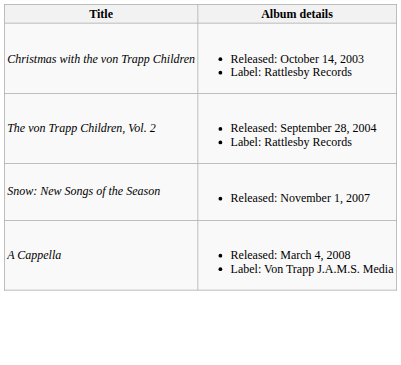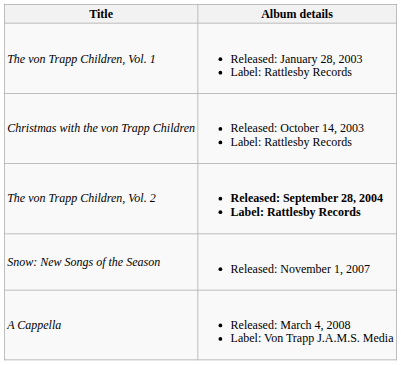 <table class="wikitable">
 <tr>
 <th>Title</th>
 <th>Album details</th>
+</tr>
+<tr>
+<td><em>The von Trapp Children, Vol. 1</em></td>
+<td><br><ul><li>Released: January 28, 2003</li><li>Label: Rattlesby Records</li></ul></td>
 </tr>
 <tr>
 <td><em>Christmas with the von Trapp Children</em></td>
 <td><br><ul><li>Released: October 14, 2003</li><li>Label: Rattlesby Records</li></ul></td>
 </tr>
 <tr>
 <td><em>The von Trapp Children, Vol. 2</em></td>
-<td><br><ul><li>Released: September 28, 2004</li><li>Label: Rattlesby Records</li></ul></td>
+<td><strong><br><ul><li>Released: September 28, 2004</li><li>Label: Rattlesby Records</li></ul></strong></td>
 </tr>
 <tr>
 <td><em>Snow: New Songs of the Season</em></td>
 <td><br><ul><li>Released: November 1, 2007</li></ul></td>
 </tr>
 <tr>
 <td><em>A Cappella</em></td>
 <td><br><ul><li>Released: March 4, 2008</li><li>Label: Von Trapp J.A.M.S. Media</li></ul></td>
 </tr>
 </table>
